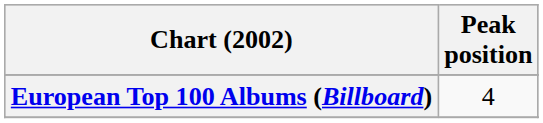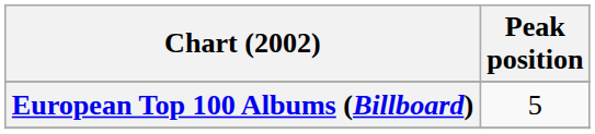 <table class="wikitable plainrowheaders sortable" style="text-align:center;">
 <tr>
 <th scope="col">Chart (2002)</th>
 <th scope="col">Peak<br>position</th>
 </tr>
 <tr>
 </tr>
 <tr>
 </tr>
 <tr>
 </tr>
 <tr>
 </tr>
 <tr>
 </tr>
 <tr>
 <th scope="row"><a href='#'>European Top 100 Albums</a> (<em><a href='#'>Billboard</a></em>)</th>
-<td>4</td>
+<td>5</td>
 </tr>
 <tr>
 </tr>
 <tr>
 </tr>
 <tr>
 </tr>
 <tr>
 </tr>
 <tr>
 </tr>
 <tr>
 </tr>
 <tr>
 </tr>
 <tr>
 </tr>
 <tr>
 </tr>
 <tr>
 </tr>
 <tr>
 </tr>
 </table>
